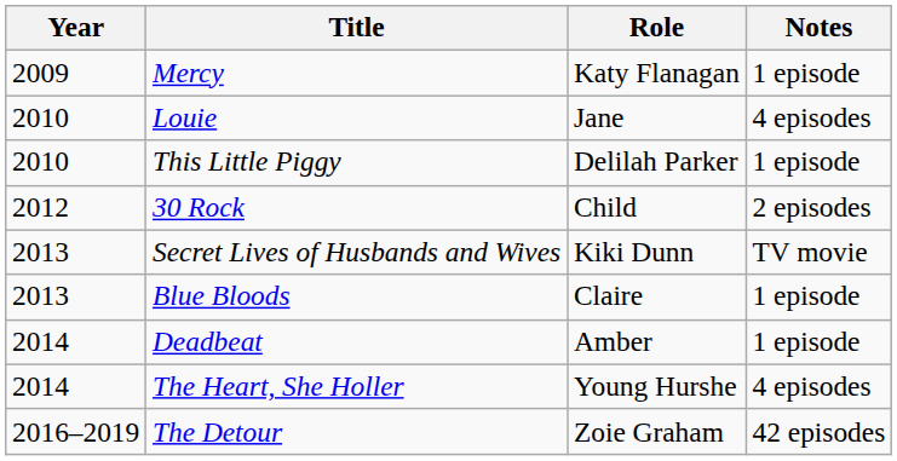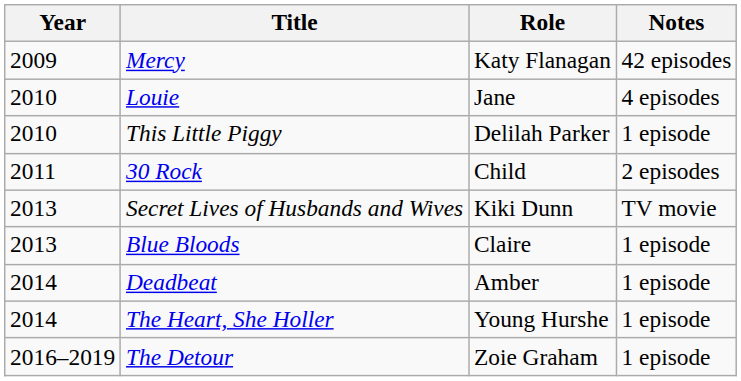 <table class="wikitable sortable">
 <tr>
 <th>Year</th>
 <th>Title</th>
 <th>Role</th>
 <th class="unsortable">Notes</th>
 </tr>
 <tr>
 <td>2009</td>
 <td><em><a href='#'>Mercy</a></em></td>
 <td>Katy Flanagan</td>
-<td>1 episode</td>
+<td>42 episodes</td>
 </tr>
 <tr>
 <td>2010</td>
 <td><em><a href='#'>Louie</a></em></td>
 <td>Jane</td>
 <td>4 episodes</td>
 </tr>
 <tr>
 <td>2010</td>
 <td><em>This Little Piggy</em></td>
 <td>Delilah Parker</td>
 <td>1 episode</td>
 </tr>
 <tr>
-<td>2012</td>
+<td>2011</td>
 <td><em><a href='#'>30 Rock</a></em></td>
 <td>Child</td>
 <td>2 episodes</td>
 </tr>
 <tr>
 <td>2013</td>
 <td><em>Secret Lives of Husbands and Wives</em></td>
 <td>Kiki Dunn</td>
 <td>TV movie</td>
 </tr>
 <tr>
 <td>2013</td>
 <td><em><a href='#'>Blue Bloods</a></em></td>
 <td>Claire</td>
 <td>1 episode</td>
 </tr>
 <tr>
 <td>2014</td>
 <td><em><a href='#'>Deadbeat</a></em></td>
 <td>Amber</td>
 <td>1 episode</td>
 </tr>
 <tr>
 <td>2014</td>
 <td><em><a href='#'>The Heart, She Holler</a></em></td>
 <td>Young Hurshe</td>
-<td>4 episodes</td>
+<td>1 episode</td>
 </tr>
 <tr>
 <td>2016–2019</td>
 <td><em><a href='#'>The Detour</a></em></td>
 <td>Zoie Graham</td>
-<td>42 episodes</td>
+<td>1 episode</td>
 </tr>
 </table>
